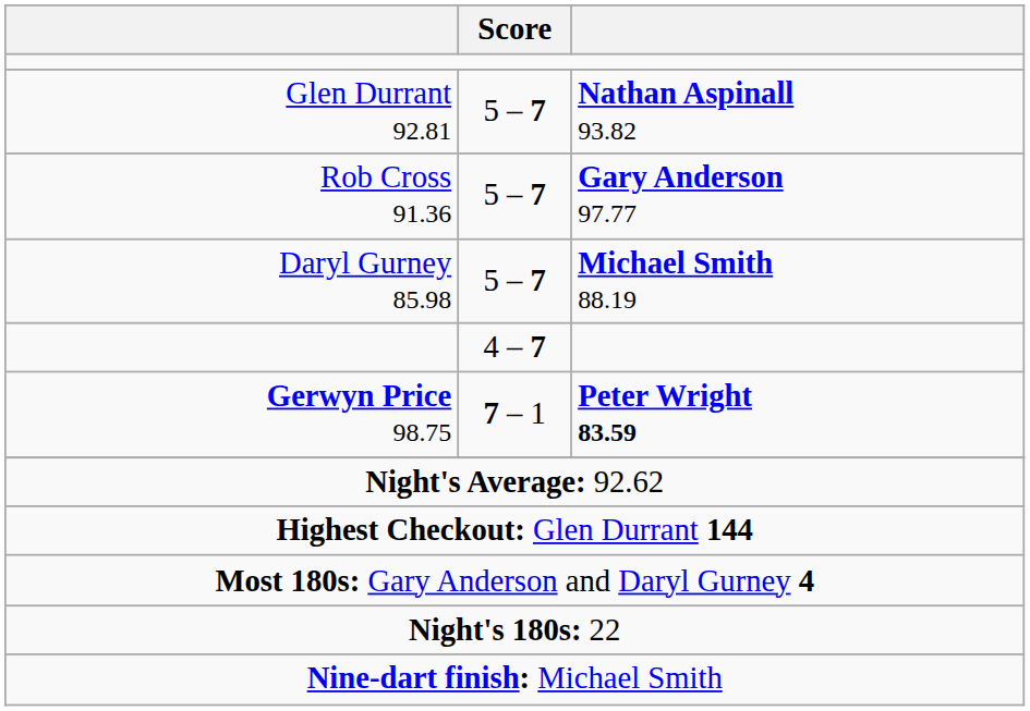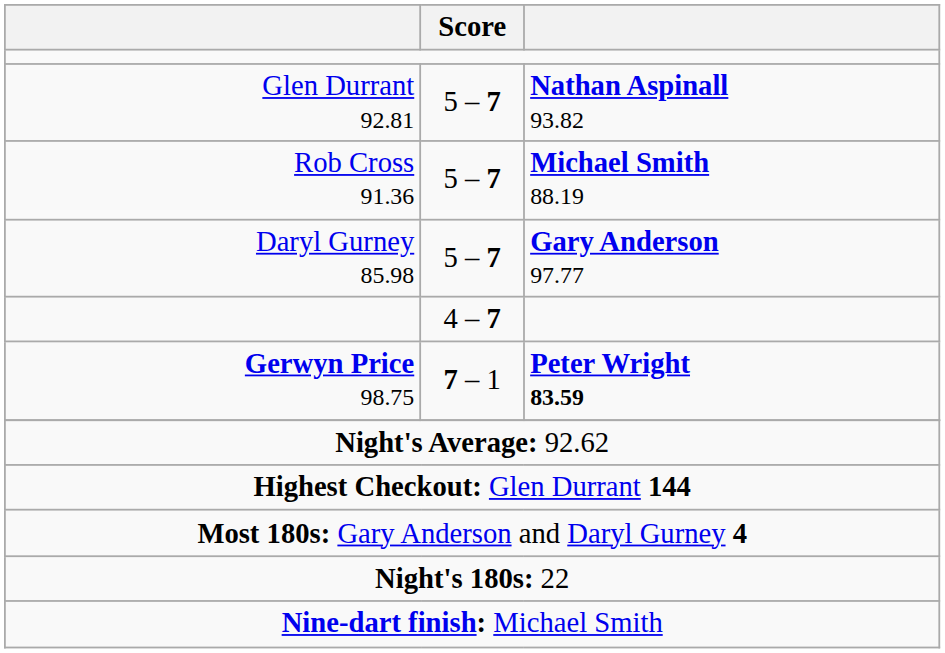 <table class=wikitable style="text-align:center">
 <tr>
 <th width=225></th>
 <th width=50>Score</th>
 <th width=225></th>
 </tr>
 <tr align=center>
 <td colspan="3"></td>
 </tr>
 <tr align=left>
 <td align=right><a href='#'>Glen Durrant</a>  <br> <small><span>92.81</span></small></td>
 <td align=center>5 – <strong>7</strong></td>
 <td> <strong><a href='#'>Nathan Aspinall</a></strong> <br> <small><span>93.82</span></small></td>
 </tr>
 <tr align=left>
 <td align=right><a href='#'>Rob Cross</a>  <br> <small><span>91.36</span></small></td>
 <td align=center>5 – <strong>7</strong></td>
-<td> <strong><a href='#'>Gary Anderson</a></strong> <br> <small><span>97.77</span></small></td>
+<td> <strong><a href='#'>Michael Smith</a></strong> <br> <small><span>88.19</span></small></td>
 </tr>
 <tr align=left>
 <td align=right><a href='#'>Daryl Gurney</a>  <br> <small><span>85.98</span></small></td>
 <td align=center>5 – <strong>7</strong></td>
-<td> <strong><a href='#'>Michael Smith</a></strong> <br> <small><span>88.19</span></small></td>
+<td> <strong><a href='#'>Gary Anderson</a></strong> <br> <small><span>97.77</span></small></td>
 </tr>
 <tr align=left>
 <td align=right></td>
 <td align=center>4 – <strong>7</strong></td>
 <td></td>
 </tr>
 <tr align=left>
 <td align=right><strong><a href='#'>Gerwyn Price</a></strong>  <br> <small><span>98.75</span></small></td>
 <td align=center><strong>7</strong> – 1</td>
 <td><strong> <a href='#'>Peter Wright</a> <br> <small><span>83.59</span></small></strong></td>
 </tr>
 <tr align=center>
 </tr>
 <tr align=center>
 <td colspan="3"><strong>Night's Average:</strong> 92.62</td>
 </tr>
 <tr align=center>
 <td colspan="3"><strong>Highest Checkout:</strong>  <a href='#'>Glen Durrant</a> <strong>144</strong></td>
 </tr>
 <tr align=center>
 <td colspan="3"><strong>Most 180s:</strong>  <a href='#'>Gary Anderson</a> and  <a href='#'>Daryl Gurney</a> <strong>4</strong></td>
 </tr>
 <tr align=center>
 <td colspan="3"><strong>Night's 180s:</strong> 22</td>
 </tr>
 <tr align=center>
 <td colspan="3"><strong><a href='#'>Nine-dart finish</a>:</strong>  <a href='#'>Michael Smith</a></td>
 </tr>
 </table>
